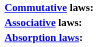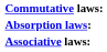 <table style="margin-left: 2em;">
 <tr>
 <td><strong><a href='#'>Commutative</a> laws:</strong></td>
+<td></td>
+<td></td>
+<td></td>
+<td></td>
+</tr>
+<tr>
+<td><strong><a href='#'>Absorption laws</a>:</strong></td>
 <td></td>
 <td></td>
 <td></td>
 <td></td>
 </tr>
 <tr>
 <td><strong><a href='#'>Associative</a> laws:</strong></td>
 <td></td>
 <td></td>
 <td></td>
 <td></td>
 </tr>
-<tr>
-<td><strong><a href='#'>Absorption laws</a>:</strong></td>
-<td></td>
-<td></td>
-<td></td>
-<td></td>
-</tr>
 </table>
